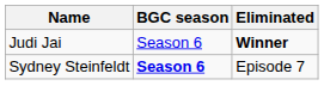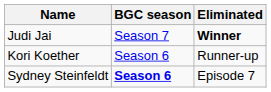 <table class="wikitable sortable">
 <tr>
 <th>Name</th>
 <th>BGC season</th>
 <th>Eliminated</th>
 </tr>
 <tr>
 <td>Judi Jai</td>
+<td><a href='#'>Season 7</a></td>
+<td><strong>Winner</strong></td>
+</tr>
+<tr>
+<td>Kori Koether</td>
 <td><a href='#'>Season 6</a></td>
-<td><strong>Winner</strong></td>
+<td>Runner-up</td>
 </tr>
 <tr>
 <td>Sydney Steinfeldt</td>
 <td><strong><a href='#'>Season 6</a></strong></td>
 <td>Episode 7</td>
 </tr>
 </table>
